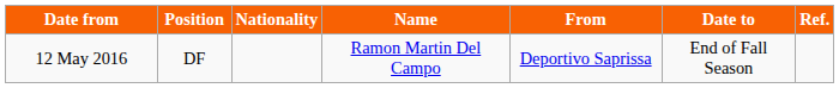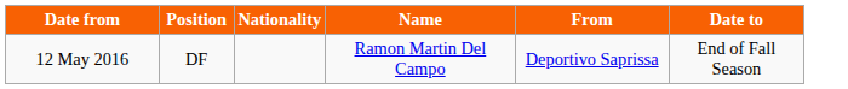 <table class="wikitable" style="text-align:center; font-size:90%; ">
 <tr>
 <th style="background:#F86103; color:white; width:120px;">Date from</th>
 <th style="background:#F86103; color:white; width:55px;">Position</th>
 <th style="background:#F86103; color:white; width:55px;">Nationality</th>
 <th style="background:#F86103; color:white; width:150px;">Name</th>
 <th style="background:#F86103; color:white; width:120px;">From</th>
 <th style="background:#F86103; color:white; width:105px;">Date to</th>
-<th style="background:#F86103; color:white; width:25px;">Ref.</th>
 </tr>
 <tr>
 <td>12 May 2016</td>
 <td>DF</td>
 <td></td>
 <td><a href='#'>Ramon Martin Del Campo</a></td>
 <td><a href='#'>Deportivo Saprissa</a></td>
 <td>End of Fall Season</td>
-<td></td>
 </tr>
 </table>
